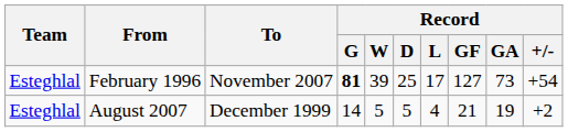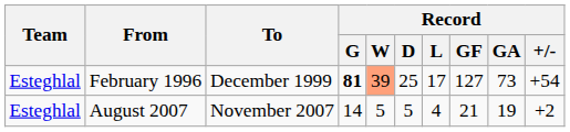 <table class="wikitable" style="text-align: center">
 <tr>
 <th rowspan="2">Team</th>
 <th rowspan="2">From</th>
 <th rowspan="2">To</th>
 <th colspan="8">Record</th>
 </tr>
 <tr>
 <th>G</th>
 <th>W</th>
 <th>D</th>
 <th>L</th>
 <th>GF</th>
 <th>GA</th>
 <th>+/-</th>
 </tr>
 <tr>
 <td><a href='#'>Esteghlal</a></td>
 <td align="left">February 1996</td>
-<td align="left">November 2007</td>
+<td align="left">December 1999</td>
 <td><strong>81</strong></td>
-<td>39</td>
+<td style="background: lightsalmon;">39</td>
 <td>25</td>
 <td>17</td>
 <td>127</td>
 <td>73</td>
 <td>+54</td>
 </tr>
 <tr>
 <td><a href='#'>Esteghlal</a></td>
 <td align="left">August 2007</td>
-<td align="left">December 1999</td>
+<td align="left">November 2007</td>
 <td>14</td>
 <td>5</td>
 <td>5</td>
 <td>4</td>
 <td>21</td>
 <td>19</td>
 <td>+2</td>
 </tr>
 </table>
